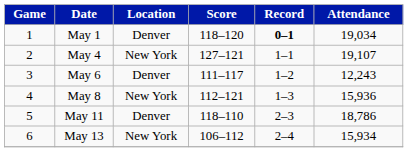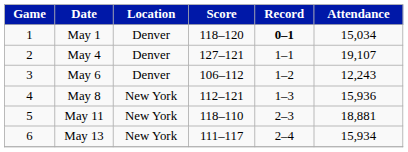 <table class="wikitable" width="80%">
 <tr align="center"  style="background:#0018A8;color:#FFFFFF;">
 <td><strong>Game</strong></td>
 <td><strong>Date</strong></td>
 <td><strong>Location</strong></td>
 <td><strong>Score</strong></td>
 <td><strong>Record</strong></td>
 <td><strong>Attendance</strong></td>
 </tr>
 <tr align="center" bgcolor="">
 <td>1</td>
 <td>May 1</td>
 <td>Denver</td>
 <td>118–120</td>
 <td><strong>0–1</strong></td>
-<td>19,034</td>
+<td>15,034</td>
 </tr>
 <tr align="center" bgcolor="">
 <td>2</td>
 <td>May 4</td>
-<td>New York</td>
+<td>Denver</td>
 <td>127–121</td>
 <td>1–1</td>
 <td>19,107</td>
 </tr>
 <tr align="center" bgcolor="">
 <td>3</td>
 <td>May 6</td>
 <td>Denver</td>
-<td>111–117</td>
+<td>106–112</td>
 <td>1–2</td>
 <td>12,243</td>
 </tr>
 <tr align="center" bgcolor="">
 <td>4</td>
 <td>May 8</td>
 <td>New York</td>
 <td>112–121</td>
 <td>1–3</td>
 <td>15,936</td>
 </tr>
 <tr align="center" bgcolor="">
 <td>5</td>
 <td>May 11</td>
-<td>Denver</td>
+<td>New York</td>
 <td>118–110</td>
 <td>2–3</td>
-<td>18,786</td>
+<td>18,881</td>
 </tr>
 <tr align="center" bgcolor="">
 <td>6</td>
 <td>May 13</td>
 <td>New York</td>
-<td>106–112</td>
+<td>111–117</td>
 <td>2–4</td>
 <td>15,934</td>
 </tr>
 <tr align="center" bgcolor="">
 </tr>
 </table>
